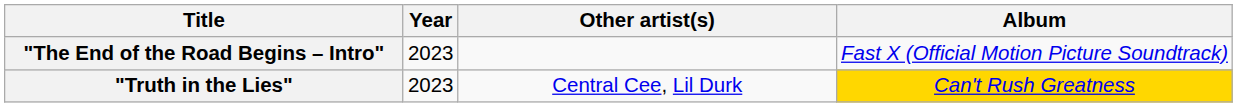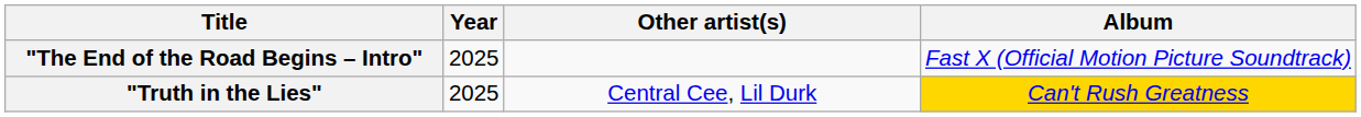 <table class="wikitable plainrowheaders" style="text-align:center;">
 <tr>
 <th scope="col" style="width:19em;">Title</th>
 <th scope="col" style="width:1em;">Year</th>
 <th scope="col" style="width:18em;">Other artist(s)</th>
 <th scope="col">Album</th>
 </tr>
 <tr>
 <th scope="row">"The End of the Road Begins – Intro"</th>
-<td>2023</td>
+<td>2025</td>
 <td></td>
 <td><em><a href='#'>Fast X (Official Motion Picture Soundtrack)</a></em></td>
 </tr>
 <tr>
 <th scope="row">"Truth in the Lies"</th>
-<td>2023</td>
+<td>2025</td>
 <td><a href='#'>Central Cee</a>, <a href='#'>Lil Durk</a></td>
 <td style="background: gold;"><em><a href='#'>Can't Rush Greatness</a></em></td>
 </tr>
 </table>
